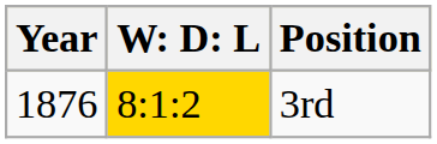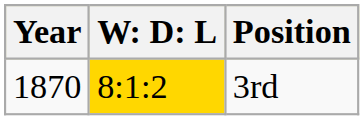 <table class="wikitable">
 <tr style="background:#bdb76b;">
 <th>Year</th>
 <th>W: D: L</th>
 <th>Position</th>
 </tr>
 <tr>
-<td>1876</td>
+<td>1870</td>
 <td style="background: gold;">8:1:2</td>
 <td>3rd</td>
 </tr>
 </table>
